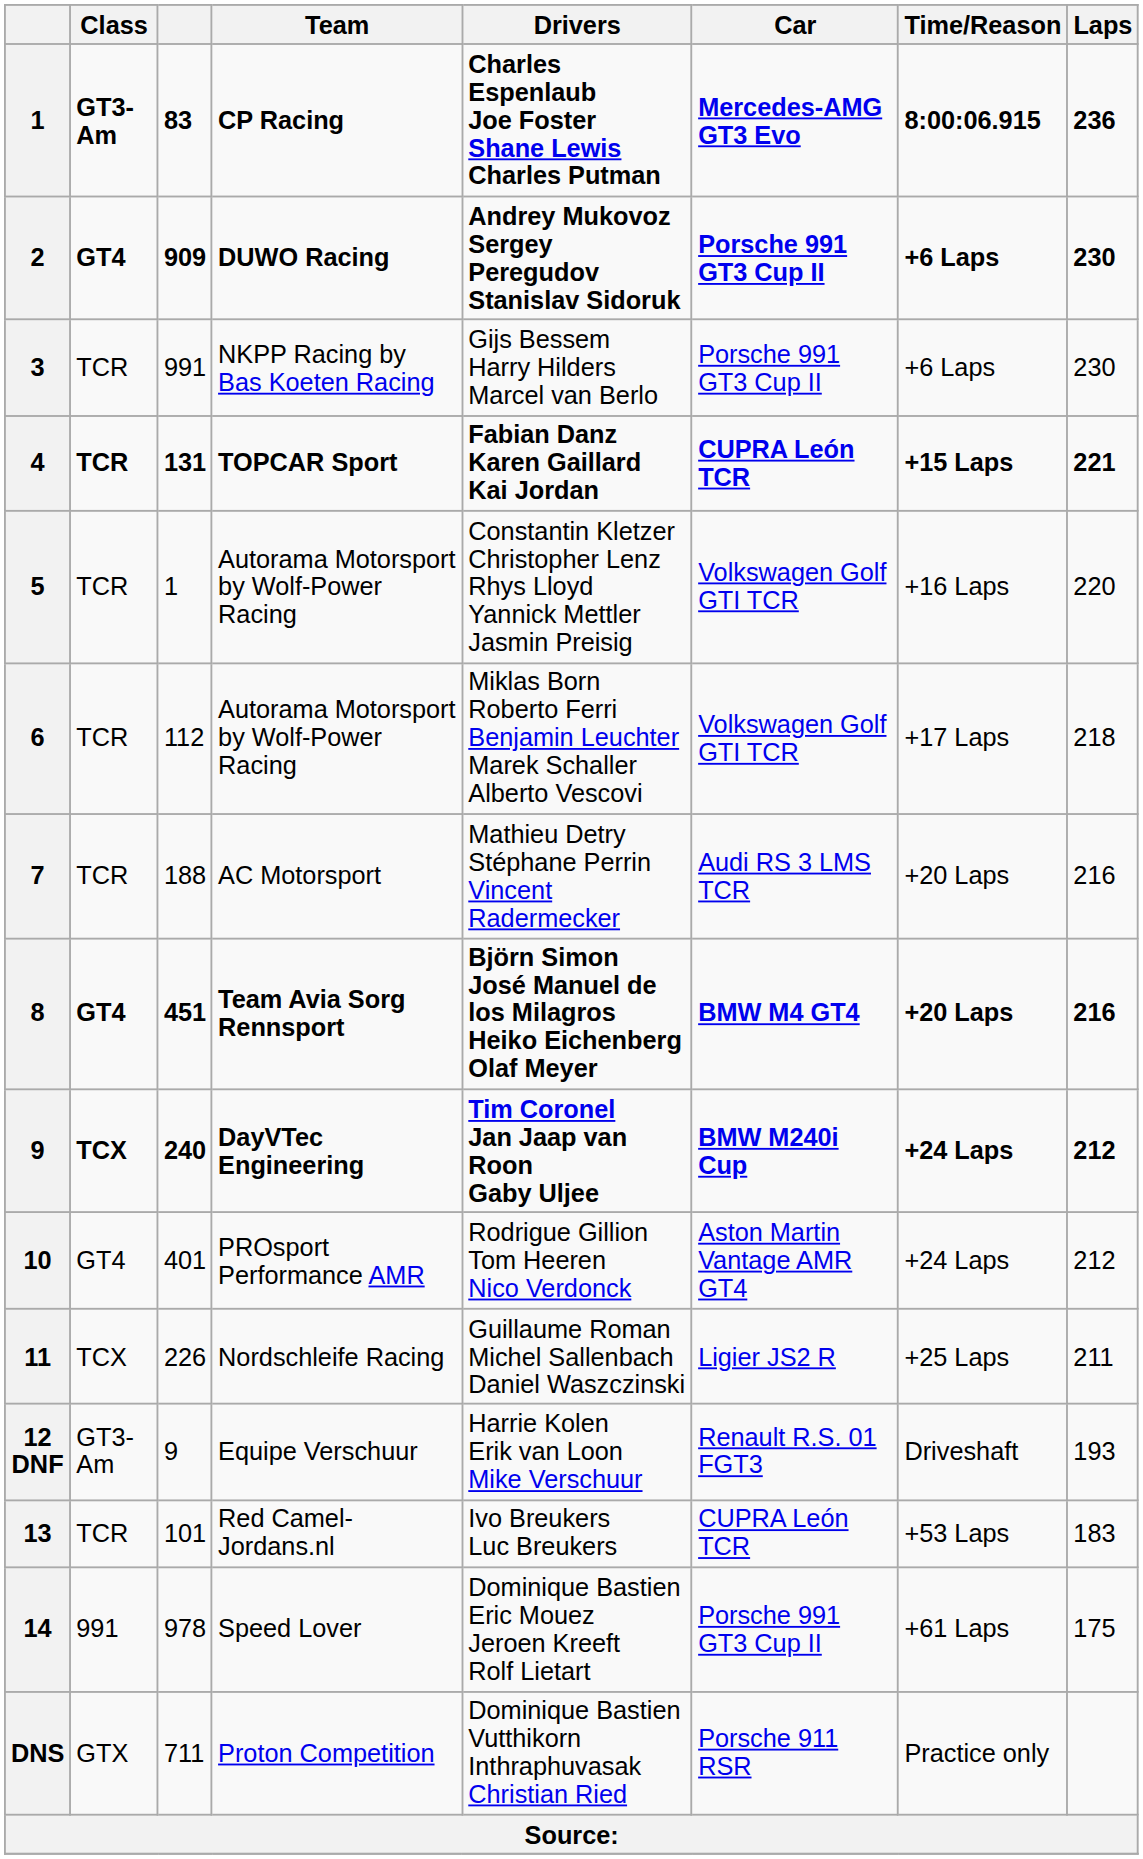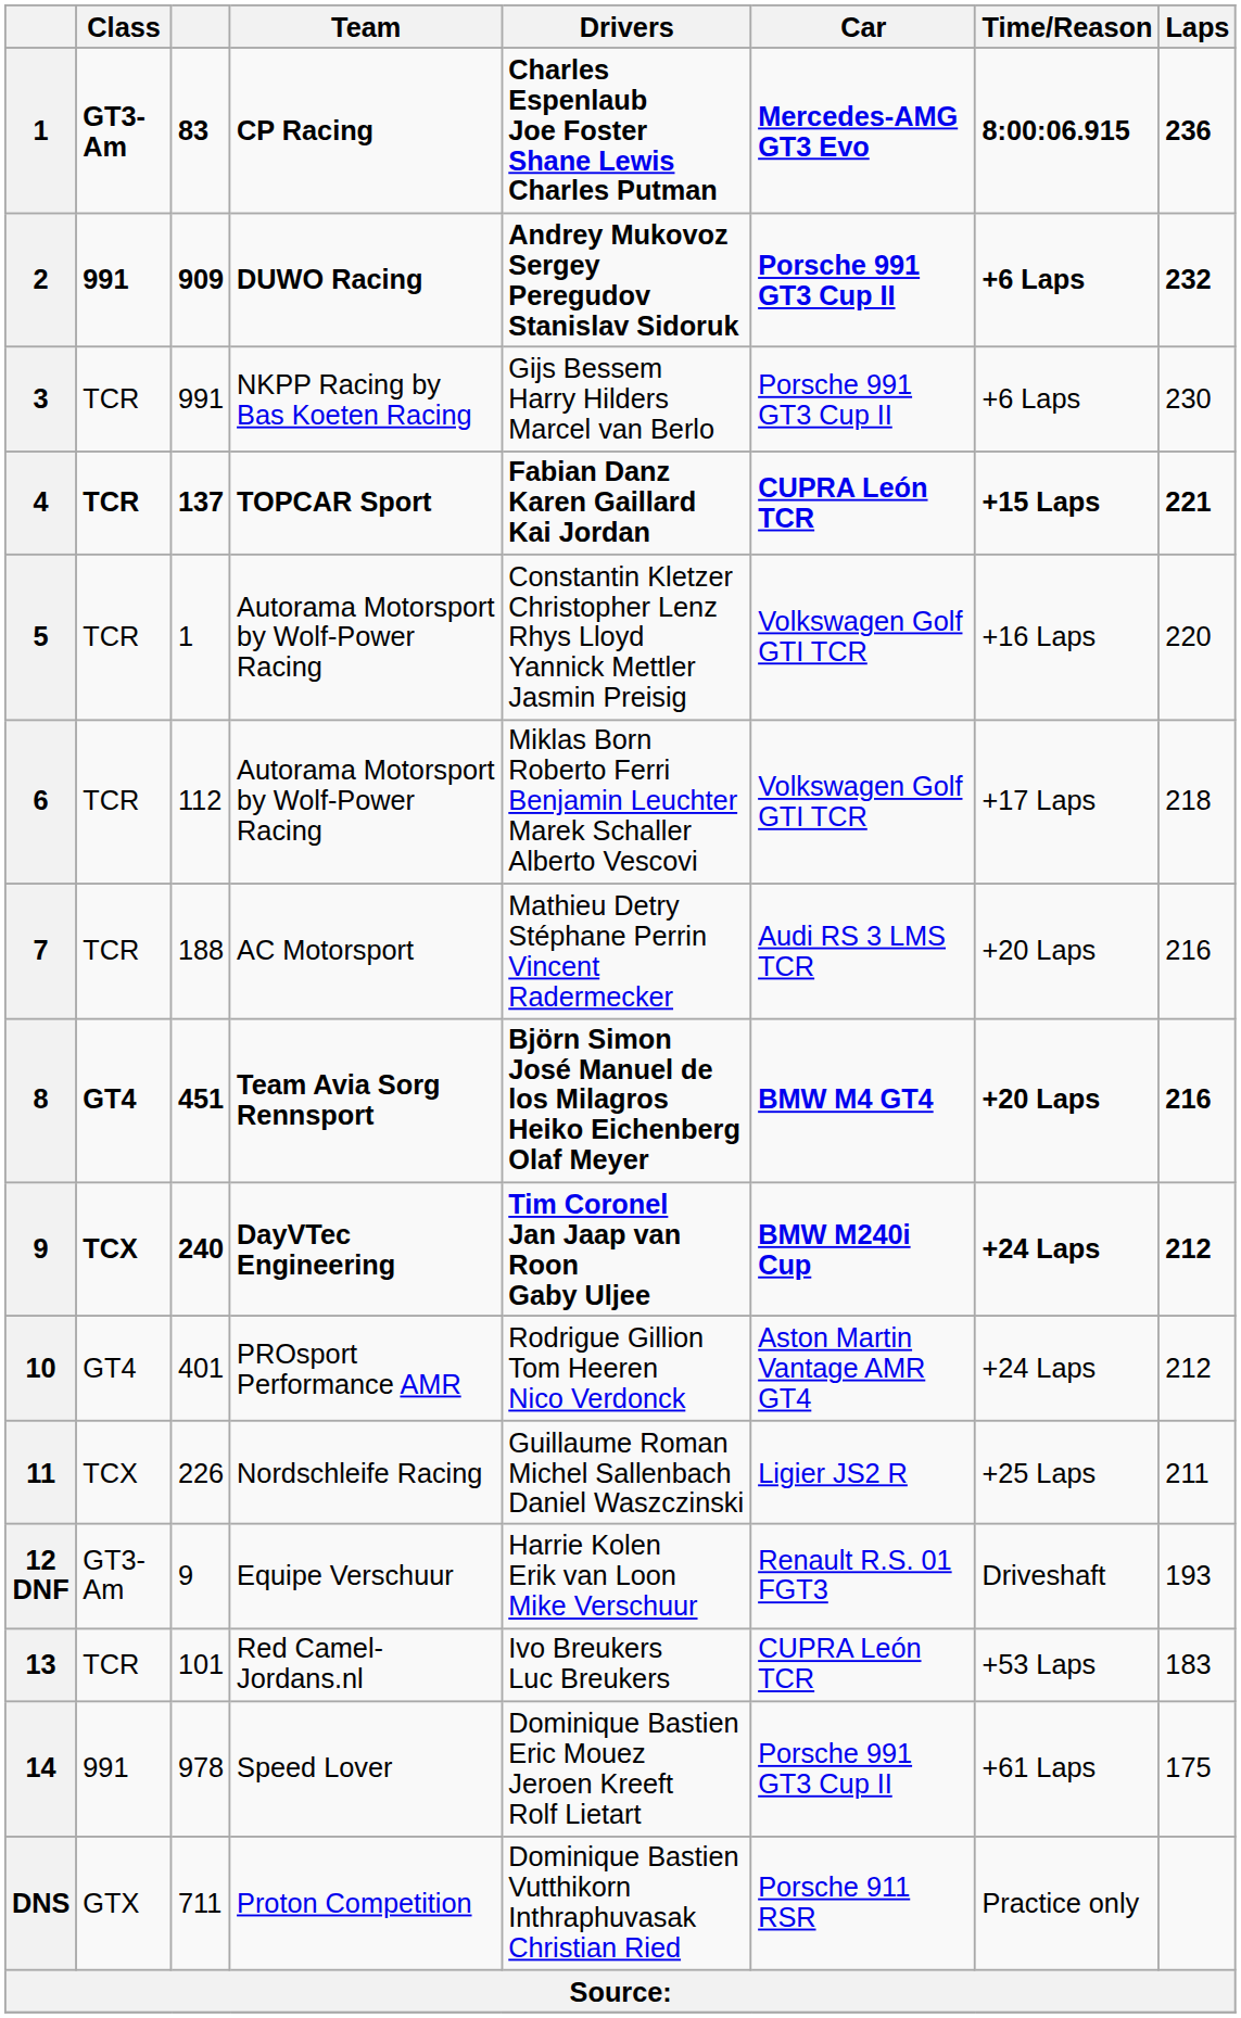 <table class="wikitable" style="font-size: 85%;">
 <tr>
 <th></th>
 <th>Class</th>
 <th></th>
 <th>Team</th>
 <th>Drivers</th>
 <th>Car</th>
 <th>Time/Reason</th>
 <th>Laps</th>
 </tr>
 <tr>
 <th>1</th>
 <td><strong>GT3-Am</strong></td>
 <td><strong>83</strong></td>
 <td><strong> CP Racing</strong></td>
 <td><strong> Charles Espenlaub<br> Joe Foster<br> <a href='#'>Shane Lewis</a><br> Charles Putman</strong></td>
 <td><strong><a href='#'>Mercedes-AMG GT3 Evo</a></strong></td>
 <td><strong>8:00:06.915</strong></td>
 <td><strong>236</strong></td>
 </tr>
 <tr>
 <th>2</th>
-<td><strong>GT4</strong></td>
+<td><strong>991</strong></td>
 <td><strong>909</strong></td>
 <td><strong> DUWO Racing</strong></td>
 <td><strong> Andrey Mukovoz<br> Sergey Peregudov<br> Stanislav Sidoruk</strong></td>
 <td><strong><a href='#'>Porsche 991 GT3 Cup II</a></strong></td>
 <td><strong>+6 Laps</strong></td>
-<td><strong>230</strong></td>
+<td><strong>232</strong></td>
 </tr>
 <tr>
 <th>3</th>
 <td>TCR</td>
 <td>991</td>
 <td> NKPP Racing by <a href='#'>Bas Koeten Racing</a></td>
 <td> Gijs Bessem<br> Harry Hilders<br> Marcel van Berlo</td>
 <td><a href='#'>Porsche 991 GT3 Cup II</a></td>
 <td>+6 Laps</td>
 <td>230</td>
 </tr>
 <tr>
 <th>4</th>
 <td><strong>TCR</strong></td>
-<td><strong>131</strong></td>
+<td><strong>137</strong></td>
 <td><strong> TOPCAR Sport</strong></td>
 <td><strong> Fabian Danz<br> Karen Gaillard<br> Kai Jordan</strong></td>
 <td><strong><a href='#'>CUPRA León TCR</a></strong></td>
 <td><strong>+15 Laps</strong></td>
 <td><strong>221</strong></td>
 </tr>
 <tr>
 <th>5</th>
 <td>TCR</td>
 <td>1</td>
 <td> Autorama Motorsport by Wolf-Power Racing</td>
 <td> Constantin Kletzer<br> Christopher Lenz<br> Rhys Lloyd<br> Yannick Mettler<br> Jasmin Preisig</td>
 <td><a href='#'>Volkswagen Golf GTI TCR</a></td>
 <td>+16 Laps</td>
 <td>220</td>
 </tr>
 <tr>
 <th>6</th>
 <td>TCR</td>
 <td>112</td>
 <td> Autorama Motorsport by Wolf-Power Racing</td>
 <td> Miklas Born<br> Roberto Ferri<br> <a href='#'>Benjamin Leuchter</a><br> Marek Schaller<br> Alberto Vescovi</td>
 <td><a href='#'>Volkswagen Golf GTI TCR</a></td>
 <td>+17 Laps</td>
 <td>218</td>
 </tr>
 <tr>
 <th>7</th>
 <td>TCR</td>
 <td>188</td>
 <td> AC Motorsport</td>
 <td> Mathieu Detry<br> Stéphane Perrin<br> <a href='#'>Vincent Radermecker</a></td>
 <td><a href='#'>Audi RS 3 LMS TCR</a></td>
 <td>+20 Laps</td>
 <td>216</td>
 </tr>
 <tr>
 <th>8</th>
 <td><strong>GT4</strong></td>
 <td><strong>451</strong></td>
 <td><strong> Team Avia Sorg Rennsport</strong></td>
 <td><strong> Björn Simon<br> José Manuel de los Milagros<br> Heiko Eichenberg<br> Olaf Meyer</strong></td>
 <td><strong><a href='#'>BMW M4 GT4</a></strong></td>
 <td><strong>+20 Laps</strong></td>
 <td><strong>216</strong></td>
 </tr>
 <tr>
 <th>9</th>
 <td><strong>TCX</strong></td>
 <td><strong>240</strong></td>
 <td><strong> DayVTec Engineering</strong></td>
 <td><strong> <a href='#'>Tim Coronel</a><br> Jan Jaap van Roon<br> Gaby Uljee</strong></td>
 <td><strong><a href='#'>BMW M240i Cup</a></strong></td>
 <td><strong>+24 Laps</strong></td>
 <td><strong>212</strong></td>
 </tr>
 <tr>
 <th>10</th>
 <td>GT4</td>
 <td>401</td>
 <td> PROsport Performance <a href='#'>AMR</a></td>
 <td> Rodrigue Gillion<br> Tom Heeren<br> <a href='#'>Nico Verdonck</a></td>
 <td><a href='#'>Aston Martin Vantage AMR GT4</a></td>
 <td>+24 Laps</td>
 <td>212</td>
 </tr>
 <tr>
 <th>11</th>
 <td>TCX</td>
 <td>226</td>
 <td> Nordschleife Racing</td>
 <td> Guillaume Roman<br> Michel Sallenbach<br> Daniel Waszczinski</td>
 <td><a href='#'>Ligier JS2 R</a></td>
 <td>+25 Laps</td>
 <td>211</td>
 </tr>
 <tr>
 <th>12<br>DNF</th>
 <td>GT3-Am</td>
 <td>9</td>
 <td> Equipe Verschuur</td>
 <td> Harrie Kolen<br> Erik van Loon<br> <a href='#'>Mike Verschuur</a></td>
 <td><a href='#'>Renault R.S. 01 FGT3</a></td>
 <td>Driveshaft</td>
 <td>193</td>
 </tr>
 <tr>
 <th>13</th>
 <td>TCR</td>
 <td>101</td>
 <td> Red Camel-Jordans.nl</td>
 <td> Ivo Breukers<br> Luc Breukers</td>
 <td><a href='#'>CUPRA León TCR</a></td>
 <td>+53 Laps</td>
 <td>183</td>
 </tr>
 <tr>
 <th>14</th>
 <td>991</td>
 <td>978</td>
 <td> Speed Lover</td>
 <td> Dominique Bastien<br> Eric Mouez<br> Jeroen Kreeft<br> Rolf Lietart</td>
 <td><a href='#'>Porsche 991 GT3 Cup II</a></td>
 <td>+61 Laps</td>
 <td>175</td>
 </tr>
 <tr>
 <th>DNS</th>
 <td>GTX</td>
 <td>711</td>
 <td> <a href='#'>Proton Competition</a></td>
 <td> Dominique Bastien<br> Vutthikorn Inthraphuvasak<br> <a href='#'>Christian Ried</a></td>
 <td><a href='#'>Porsche 911 RSR</a></td>
 <td>Practice only</td>
 <td></td>
 </tr>
 <tr>
 <th colspan=8>Source:</th>
 </tr>
 <tr>
 </tr>
 </table>
